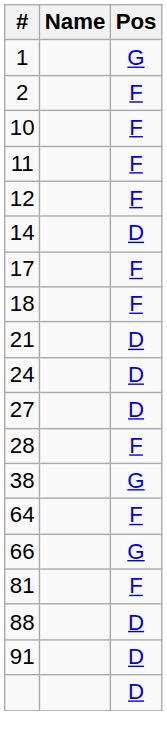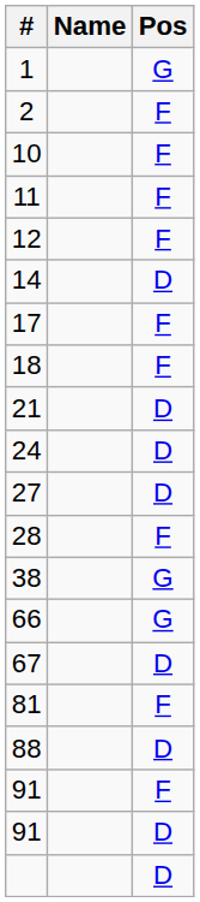 <table class="wikitable sortable" style="text-align:center;">
 <tr>
 <th>#</th>
 <th>Name</th>
 <th>Pos</th>
 </tr>
 <tr>
 <td>1</td>
 <td style="text-align:left;"></td>
 <td><a href='#'>G</a></td>
 </tr>
 <tr>
 <td>2</td>
 <td style="text-align:left;"></td>
 <td><a href='#'>F</a></td>
 </tr>
 <tr>
 <td>10</td>
 <td style="text-align:left;"></td>
 <td><a href='#'>F</a></td>
 </tr>
 <tr>
 <td>11</td>
 <td style="text-align:left;"></td>
 <td><a href='#'>F</a></td>
 </tr>
 <tr>
 <td>12</td>
 <td style="text-align:left;"></td>
 <td><a href='#'>F</a></td>
 </tr>
 <tr>
 <td>14</td>
 <td style="text-align:left;"></td>
 <td><a href='#'>D</a></td>
 </tr>
 <tr>
 <td>17</td>
 <td style="text-align:left;"></td>
 <td><a href='#'>F</a></td>
 </tr>
 <tr>
 <td>18</td>
 <td style="text-align:left;"></td>
 <td><a href='#'>F</a></td>
 </tr>
 <tr>
 <td>21</td>
 <td style="text-align:left;"></td>
 <td><a href='#'>D</a></td>
 </tr>
 <tr>
 <td>24</td>
 <td style="text-align:left;"></td>
 <td><a href='#'>D</a></td>
 </tr>
 <tr>
 <td>27</td>
 <td style="text-align:left;"></td>
 <td><a href='#'>D</a></td>
 </tr>
 <tr>
 <td>28</td>
 <td style="text-align:left;"></td>
 <td><a href='#'>F</a></td>
 </tr>
 <tr>
 <td>38</td>
 <td style="text-align:left;"></td>
 <td><a href='#'>G</a></td>
 </tr>
 <tr>
-<td>64</td>
-<td style="text-align:left;"></td>
-<td><a href='#'>F</a></td>
-</tr>
-<tr>
 <td>66</td>
 <td style="text-align:left;"></td>
 <td><a href='#'>G</a></td>
+</tr>
+<tr>
+<td>67</td>
+<td style="text-align:left;"></td>
+<td><a href='#'>D</a></td>
 </tr>
 <tr>
 <td>81</td>
 <td style="text-align:left;"></td>
 <td><a href='#'>F</a></td>
 </tr>
 <tr>
 <td>88</td>
 <td style="text-align:left;"></td>
 <td><a href='#'>D</a></td>
 </tr>
 <tr>
 <td>91</td>
 <td style="text-align:left;"></td>
+<td><a href='#'>F</a></td>
+</tr>
+<tr>
+<td>91</td>
+<td style="text-align:left;"></td>
 <td><a href='#'>D</a></td>
 </tr>
 <tr>
 <td></td>
 <td style="text-align:left;"></td>
 <td><a href='#'>D</a></td>
 </tr>
 </table>
